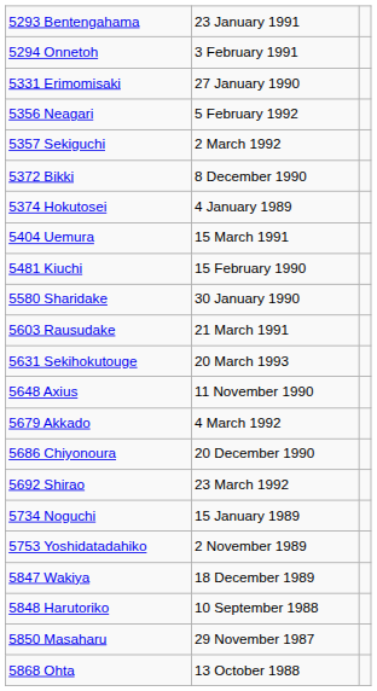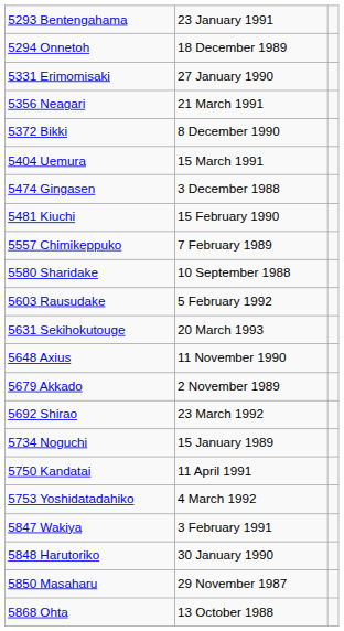 <table class="wikitable" style="font-size: 89%; float: left; width: 26em; margin-right: 1em; line-height: 1.65em">
 <tr>
 <td><a href='#'>5293 Bentengahama</a></td>
 <td>23 January 1991</td>
 <td><small></small> </td>
 </tr>
 <tr>
 <td><a href='#'>5294 Onnetoh</a></td>
-<td>3 February 1991</td>
+<td>18 December 1989</td>
 <td><small></small> </td>
 </tr>
 <tr>
 <td><a href='#'>5331 Erimomisaki</a></td>
 <td>27 January 1990</td>
 <td><small></small> </td>
 </tr>
 <tr>
 <td><a href='#'>5356 Neagari</a></td>
-<td>5 February 1992</td>
-<td><small></small> </td>
-</tr>
-<tr>
-<td><a href='#'>5357 Sekiguchi</a></td>
-<td>2 March 1992</td>
+<td>21 March 1991</td>
 <td><small></small> </td>
 </tr>
 <tr>
 <td><a href='#'>5372 Bikki</a></td>
 <td>8 December 1990</td>
 <td><small></small> </td>
 </tr>
 <tr>
-<td><a href='#'>5374 Hokutosei</a></td>
-<td>4 January 1989</td>
+<td><a href='#'>5404 Uemura</a></td>
+<td>15 March 1991</td>
 <td><small></small> </td>
 </tr>
 <tr>
-<td><a href='#'>5404 Uemura</a></td>
-<td>15 March 1991</td>
+<td><a href='#'>5474 Gingasen</a></td>
+<td>3 December 1988</td>
 <td><small></small> </td>
 </tr>
 <tr>
 <td><a href='#'>5481 Kiuchi</a></td>
 <td>15 February 1990</td>
 <td><small></small> </td>
 </tr>
 <tr>
+<td><a href='#'>5557 Chimikeppuko</a></td>
+<td>7 February 1989</td>
+<td><small></small> </td>
+</tr>
+<tr>
 <td><a href='#'>5580 Sharidake</a></td>
-<td>30 January 1990</td>
+<td>10 September 1988</td>
 <td><small></small> </td>
 </tr>
 <tr>
 <td><a href='#'>5603 Rausudake</a></td>
-<td>21 March 1991</td>
+<td>5 February 1992</td>
 <td><small></small> </td>
 </tr>
 <tr>
 <td><a href='#'>5631 Sekihokutouge</a></td>
 <td>20 March 1993</td>
 <td><small></small> </td>
 </tr>
 <tr>
 <td><a href='#'>5648 Axius</a></td>
 <td>11 November 1990</td>
 <td><small></small> </td>
 </tr>
 <tr>
 <td><a href='#'>5679 Akkado</a></td>
-<td>4 March 1992</td>
-<td><small></small> </td>
-</tr>
-<tr>
-<td><a href='#'>5686 Chiyonoura</a></td>
-<td>20 December 1990</td>
+<td>2 November 1989</td>
 <td><small></small> </td>
 </tr>
 <tr>
 <td><a href='#'>5692 Shirao</a></td>
 <td>23 March 1992</td>
 <td><small></small> </td>
 </tr>
 <tr>
 <td><a href='#'>5734 Noguchi</a></td>
 <td>15 January 1989</td>
 <td><small></small> </td>
 </tr>
 <tr>
+<td><a href='#'>5750 Kandatai</a></td>
+<td>11 April 1991</td>
+<td><small></small> </td>
+</tr>
+<tr>
 <td><a href='#'>5753 Yoshidatadahiko</a></td>
-<td>2 November 1989</td>
+<td>4 March 1992</td>
 <td><small></small> </td>
 </tr>
 <tr>
 <td><a href='#'>5847 Wakiya</a></td>
-<td>18 December 1989</td>
+<td>3 February 1991</td>
 <td><small></small> </td>
 </tr>
 <tr>
 <td><a href='#'>5848 Harutoriko</a></td>
-<td>10 September 1988</td>
+<td>30 January 1990</td>
 <td><small></small> </td>
 </tr>
 <tr>
 <td><a href='#'>5850 Masaharu</a></td>
 <td>29 November 1987</td>
 <td><small></small> </td>
 </tr>
 <tr>
 <td><a href='#'>5868 Ohta</a></td>
 <td>13 October 1988</td>
 <td><small></small> </td>
 </tr>
 </table>
